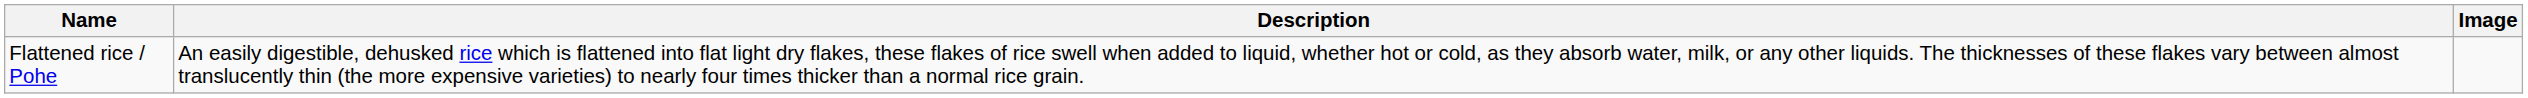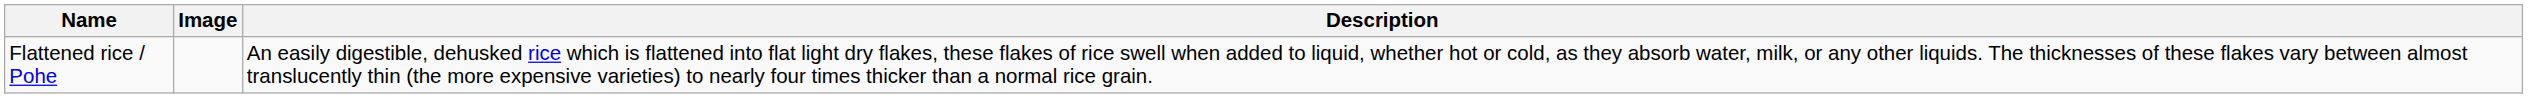 <table class="wikitable">
 <tr>
 <th>Name</th>
+<th>Image</th>
 <th>Description</th>
-<th>Image</th>
 </tr>
 <tr>
 <td>Flattened rice / <a href='#'>Pohe</a></td>
+<td></td>
 <td>An easily digestible, dehusked <a href='#'>rice</a> which is flattened into flat light dry flakes, these flakes of rice swell when added to liquid, whether hot or cold, as they absorb water, milk, or any other liquids. The thicknesses of these flakes vary between almost translucently thin (the more expensive varieties) to nearly four times thicker than a normal rice grain.</td>
-<td></td>
 </tr>
 </table>
